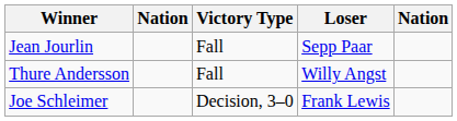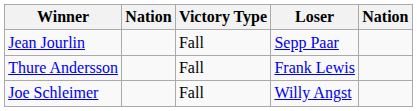 <table class="wikitable sortable" style="text-align:left;">
 <tr>
 <th>Winner</th>
 <th>Nation</th>
 <th>Victory Type</th>
 <th>Loser</th>
 <th>Nation</th>
 </tr>
 <tr>
 <td><a href='#'>Jean Jourlin</a></td>
 <td></td>
 <td>Fall</td>
 <td><a href='#'>Sepp Paar</a></td>
 <td></td>
 </tr>
 <tr>
 <td><a href='#'>Thure Andersson</a></td>
 <td></td>
 <td>Fall</td>
-<td><a href='#'>Willy Angst</a></td>
+<td><a href='#'>Frank Lewis</a></td>
 <td></td>
 </tr>
 <tr>
 <td><a href='#'>Joe Schleimer</a></td>
 <td></td>
-<td>Decision, 3–0</td>
-<td><a href='#'>Frank Lewis</a></td>
+<td>Fall</td>
+<td><a href='#'>Willy Angst</a></td>
 <td></td>
 </tr>
 </table>
